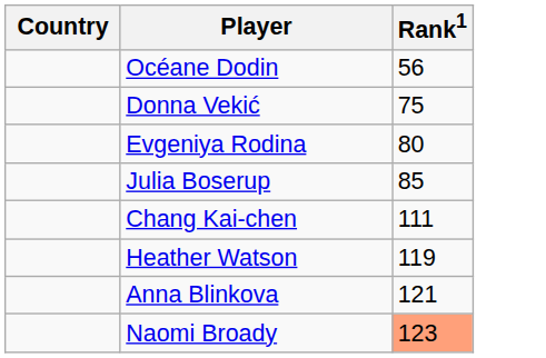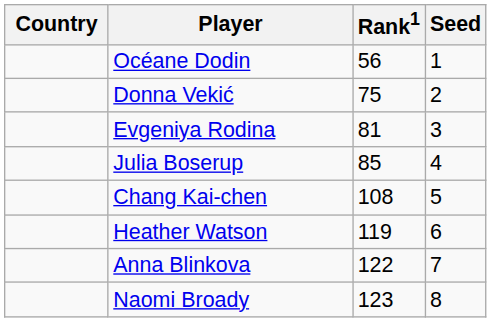 <table class="sortable wikitable">
 <tr>
 <th width="70">Country</th>
 <th width="175">Player</th>
 <th>Rank<sup>1</sup></th>
+<th>Seed</th>
 </tr>
 <tr>
 <td></td>
 <td><a href='#'>Océane Dodin</a></td>
 <td>56</td>
+<td>1</td>
 </tr>
 <tr>
 <td></td>
 <td><a href='#'>Donna Vekić</a></td>
 <td>75</td>
+<td>2</td>
 </tr>
 <tr>
 <td></td>
 <td><a href='#'>Evgeniya Rodina</a></td>
-<td>80</td>
+<td>81</td>
+<td>3</td>
 </tr>
 <tr>
 <td></td>
 <td><a href='#'>Julia Boserup</a></td>
 <td>85</td>
+<td>4</td>
 </tr>
 <tr>
 <td></td>
 <td><a href='#'>Chang Kai-chen</a></td>
-<td>111</td>
+<td>108</td>
+<td>5</td>
 </tr>
 <tr>
 <td></td>
 <td><a href='#'>Heather Watson</a></td>
 <td>119</td>
+<td>6</td>
 </tr>
 <tr>
 <td></td>
 <td><a href='#'>Anna Blinkova</a></td>
-<td>121</td>
+<td>122</td>
+<td>7</td>
 </tr>
 <tr>
 <td></td>
 <td><a href='#'>Naomi Broady</a></td>
-<td style="background: lightsalmon;">123</td>
+<td>123</td>
+<td>8</td>
 </tr>
 </table>
